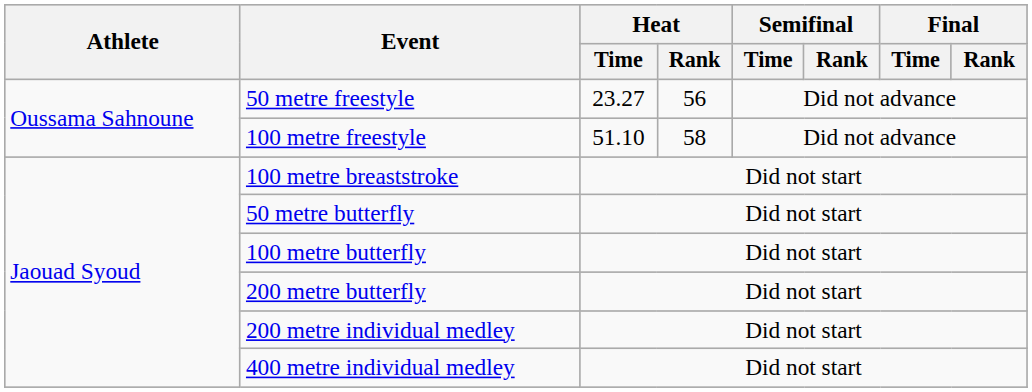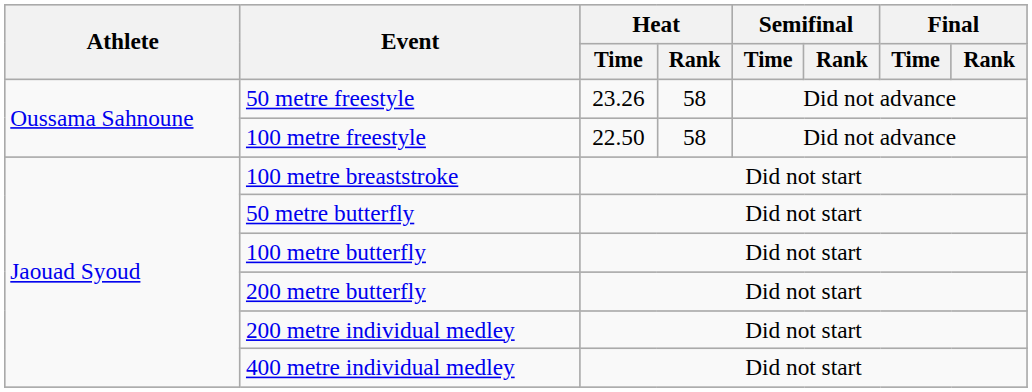 <table class="wikitable" style="text-align:center; font-size:90%; width:50%;">
 <tr>
 <th rowspan="2">Athlete</th>
 <th rowspan="2">Event</th>
 <th colspan="2">Heat</th>
 <th colspan="2">Semifinal</th>
 <th colspan="2">Final</th>
 </tr>
 <tr style="font-size:95%">
 <th>Time</th>
 <th>Rank</th>
 <th>Time</th>
 <th>Rank</th>
 <th>Time</th>
 <th>Rank</th>
 </tr>
 <tr>
 <td align=left rowspan=2><a href='#'>Oussama Sahnoune</a></td>
 <td align=left><a href='#'>50 metre freestyle</a></td>
-<td>23.27</td>
-<td>56</td>
+<td>23.26</td>
+<td>58</td>
 <td colspan=4>Did not advance</td>
 </tr>
 <tr>
 <td align=left><a href='#'>100 metre freestyle</a></td>
-<td>51.10</td>
+<td>22.50</td>
 <td>58</td>
 <td colspan=4>Did not advance</td>
 </tr>
 <tr>
 <td align=left rowspan=6><a href='#'>Jaouad Syoud</a></td>
 <td align=left><a href='#'>100 metre breaststroke</a></td>
 <td colspan=6>Did not start</td>
 </tr>
 <tr>
 <td align=left><a href='#'>50 metre butterfly</a></td>
 <td colspan=6>Did not start</td>
 </tr>
 <tr>
 <td align=left><a href='#'>100 metre butterfly</a></td>
 <td colspan=6>Did not start</td>
 </tr>
 <tr>
 <td align=left><a href='#'>200 metre butterfly</a></td>
 <td colspan=6>Did not start</td>
 </tr>
 <tr>
 <td align=left><a href='#'>200 metre individual medley</a></td>
 <td colspan=6>Did not start</td>
 </tr>
 <tr>
 <td align=left><a href='#'>400 metre individual medley</a></td>
 <td colspan=6>Did not start</td>
 </tr>
 </table>
